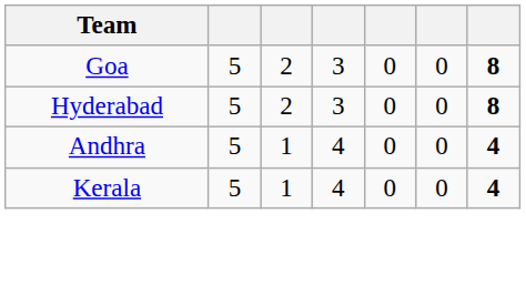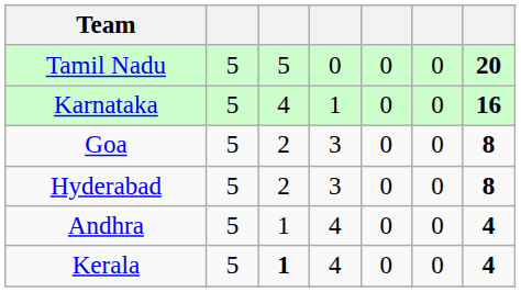 <table class="wikitable"  style="text-align:center">
 <tr>
 <th style="width:120px">Team</th>
 <th style="width:25px"></th>
 <th style="width:25px"></th>
 <th style="width:25px"></th>
 <th style="width:25px"></th>
 <th style="width:25px"></th>
 <th style="width:25px"></th>
+</tr>
+<tr style="background:#cfc;">
+<td><a href='#'>Tamil Nadu</a></td>
+<td>5</td>
+<td>5</td>
+<td>0</td>
+<td>0</td>
+<td>0</td>
+<td><strong>20</strong></td>
+</tr>
+<tr style="background:#cfc;">
+<td><a href='#'>Karnataka</a></td>
+<td>5</td>
+<td>4</td>
+<td>1</td>
+<td>0</td>
+<td>0</td>
+<td><strong>16</strong></td>
 </tr>
 <tr>
 <td><a href='#'>Goa</a></td>
 <td>5</td>
 <td>2</td>
 <td>3</td>
 <td>0</td>
 <td>0</td>
 <td><strong>8</strong></td>
 </tr>
 <tr>
 <td><a href='#'>Hyderabad</a></td>
 <td>5</td>
 <td>2</td>
 <td>3</td>
 <td>0</td>
 <td>0</td>
 <td><strong>8</strong></td>
 </tr>
 <tr>
 <td><a href='#'>Andhra</a></td>
 <td>5</td>
 <td>1</td>
 <td>4</td>
 <td>0</td>
 <td>0</td>
 <td><strong>4</strong></td>
 </tr>
 <tr>
 <td><a href='#'>Kerala</a></td>
 <td>5</td>
-<td>1</td>
+<td><strong>1</strong></td>
 <td>4</td>
 <td>0</td>
 <td>0</td>
 <td><strong>4</strong></td>
 </tr>
 </table>
